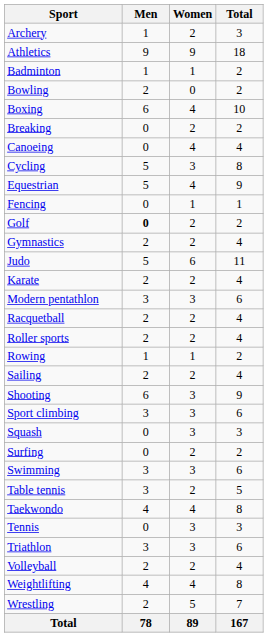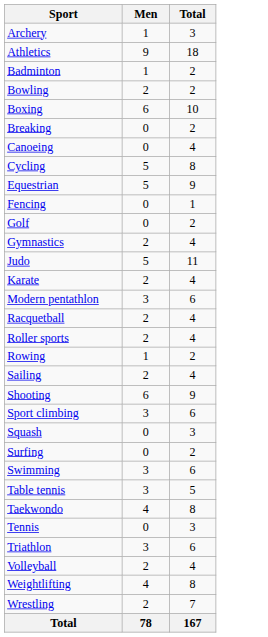 <table class="wikitable sortable" style="text-align:center;">
 <tr>
 <th width=150>Sport</th>
 <th width=55>Men</th>
-<th width=55>Women</th>
 <th width=55>Total</th>
 </tr>
 <tr>
 <td align=left><a href='#'>Archery</a></td>
 <td>1</td>
-<td>2</td>
 <td>3</td>
 </tr>
 <tr>
 <td align=left><a href='#'>Athletics</a></td>
-<td>9</td>
 <td>9</td>
 <td>18</td>
 </tr>
 <tr>
 <td align=left><a href='#'>Badminton</a></td>
 <td>1</td>
-<td>1</td>
 <td>2</td>
 </tr>
 <tr>
 <td align=left><a href='#'>Bowling</a></td>
 <td>2</td>
-<td>0</td>
 <td>2</td>
 </tr>
 <tr>
 <td align=left><a href='#'>Boxing</a></td>
 <td>6</td>
-<td>4</td>
 <td>10</td>
 </tr>
 <tr>
 <td align=left><a href='#'>Breaking</a></td>
 <td>0</td>
 <td>2</td>
-<td>2</td>
 </tr>
 <tr>
 <td align=left><a href='#'>Canoeing</a></td>
 <td>0</td>
 <td>4</td>
-<td>4</td>
 </tr>
 <tr>
 <td align=left><a href='#'>Cycling</a></td>
 <td>5</td>
-<td>3</td>
 <td>8</td>
 </tr>
 <tr>
 <td align=left><a href='#'>Equestrian</a></td>
 <td>5</td>
-<td>4</td>
 <td>9</td>
 </tr>
 <tr>
 <td align=left><a href='#'>Fencing</a></td>
 <td>0</td>
 <td>1</td>
-<td>1</td>
 </tr>
 <tr>
 <td align=left><a href='#'>Golf</a></td>
-<td><strong>0</strong></td>
-<td>2</td>
+<td>0</td>
 <td>2</td>
 </tr>
 <tr>
 <td align=left><a href='#'>Gymnastics</a></td>
-<td>2</td>
 <td>2</td>
 <td>4</td>
 </tr>
 <tr>
 <td align=left><a href='#'>Judo</a></td>
 <td>5</td>
-<td>6</td>
 <td>11</td>
 </tr>
 <tr>
 <td align=left><a href='#'>Karate</a></td>
-<td>2</td>
 <td>2</td>
 <td>4</td>
 </tr>
 <tr>
 <td align=left><a href='#'>Modern pentathlon</a></td>
 <td>3</td>
-<td>3</td>
 <td>6</td>
 </tr>
 <tr>
 <td align=left><a href='#'>Racquetball</a></td>
-<td>2</td>
 <td>2</td>
 <td>4</td>
 </tr>
 <tr>
 <td align=left><a href='#'>Roller sports</a></td>
 <td>2</td>
-<td>2</td>
 <td>4</td>
 </tr>
 <tr>
 <td align=left><a href='#'>Rowing</a></td>
-<td>1</td>
 <td>1</td>
 <td>2</td>
 </tr>
 <tr>
 <td align=left><a href='#'>Sailing</a></td>
 <td>2</td>
-<td>2</td>
 <td>4</td>
 </tr>
 <tr>
 <td align=left><a href='#'>Shooting</a></td>
 <td>6</td>
-<td>3</td>
 <td>9</td>
 </tr>
 <tr>
 <td align=left><a href='#'>Sport climbing</a></td>
-<td>3</td>
 <td>3</td>
 <td>6</td>
 </tr>
 <tr>
 <td align=left><a href='#'>Squash</a></td>
 <td>0</td>
 <td>3</td>
-<td>3</td>
 </tr>
 <tr>
 <td align=left><a href='#'>Surfing</a></td>
 <td>0</td>
 <td>2</td>
-<td>2</td>
 </tr>
 <tr>
 <td align=left><a href='#'>Swimming</a></td>
-<td>3</td>
 <td>3</td>
 <td>6</td>
 </tr>
 <tr>
 <td align=left><a href='#'>Table tennis</a></td>
 <td>3</td>
-<td>2</td>
 <td>5</td>
 </tr>
 <tr>
 <td align=left><a href='#'>Taekwondo</a></td>
-<td>4</td>
 <td>4</td>
 <td>8</td>
 </tr>
 <tr>
 <td align=left><a href='#'>Tennis</a></td>
 <td>0</td>
 <td>3</td>
-<td>3</td>
 </tr>
 <tr>
 <td align=left><a href='#'>Triathlon</a></td>
-<td>3</td>
 <td>3</td>
 <td>6</td>
 </tr>
 <tr>
 <td align=left><a href='#'>Volleyball</a></td>
 <td>2</td>
-<td>2</td>
 <td>4</td>
 </tr>
 <tr>
 <td align=left><a href='#'>Weightlifting</a></td>
-<td>4</td>
 <td>4</td>
 <td>8</td>
 </tr>
 <tr>
 <td align=left><a href='#'>Wrestling</a></td>
 <td>2</td>
-<td>5</td>
 <td>7</td>
 </tr>
 <tr>
 <th>Total</th>
 <th>78</th>
-<th>89</th>
 <th>167</th>
 </tr>
 </table>
